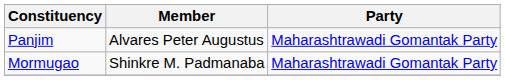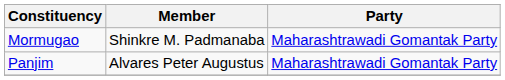 <table class="wikitable sortable">
 <tr>
 <th>Constituency</th>
 <th>Member</th>
 <th>Party</th>
 </tr>
 <tr>
+<td><a href='#'>Mormugao</a></td>
+<td>Shinkre M. Padmanaba</td>
+<td><a href='#'>Maharashtrawadi Gomantak Party</a></td>
+</tr>
+<tr>
 <td><a href='#'>Panjim</a></td>
 <td>Alvares Peter Augustus</td>
 <td><a href='#'>Maharashtrawadi Gomantak Party</a></td>
 </tr>
 <tr>
-<td><a href='#'>Mormugao</a></td>
-<td>Shinkre M. Padmanaba</td>
-<td><a href='#'>Maharashtrawadi Gomantak Party</a></td>
-</tr>
-<tr>
 </tr>
 </table>
